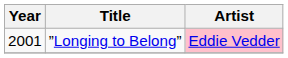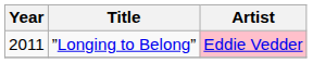 <table class="wikitable sortable">
 <tr>
 <th>Year</th>
 <th>Title</th>
 <th>Artist</th>
 </tr>
 <tr>
-<td>2001</td>
+<td>2011</td>
 <td>”<a href='#'>Longing to Belong</a>”</td>
 <td style="background: pink;"><a href='#'>Eddie Vedder</a></td>
 </tr>
 <tr>
 </tr>
 </table>
